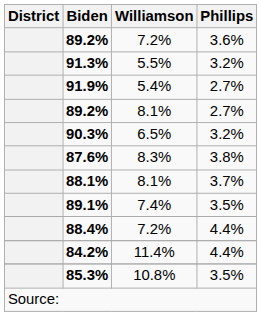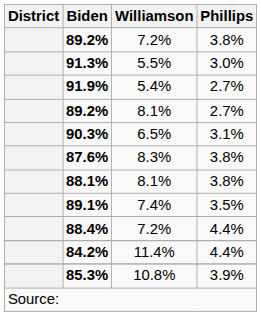 <table class="wikitable sortable">
 <tr>
 <th>District</th>
 <th>Biden</th>
 <th>Williamson</th>
 <th>Phillips</th>
 </tr>
 <tr align=center >
 <th></th>
 <td><strong>89.2%</strong></td>
 <td>7.2%</td>
-<td>3.6%</td>
+<td>3.8%</td>
 </tr>
 <tr align=center >
 <th></th>
 <td><strong>91.3%</strong></td>
 <td>5.5%</td>
-<td>3.2%</td>
+<td>3.0%</td>
 </tr>
 <tr align=center >
 <th></th>
 <td><strong>91.9%</strong></td>
 <td>5.4%</td>
 <td>2.7%</td>
 </tr>
 <tr align=center >
 <th></th>
 <td><strong>89.2%</strong></td>
 <td>8.1%</td>
 <td>2.7%</td>
 </tr>
 <tr align=center >
 <th></th>
 <td><strong>90.3%</strong></td>
 <td>6.5%</td>
-<td>3.2%</td>
+<td>3.1%</td>
 </tr>
 <tr align=center >
 <th></th>
 <td><strong>87.6%</strong></td>
 <td>8.3%</td>
 <td>3.8%</td>
 </tr>
 <tr align=center >
 <th></th>
 <td><strong>88.1%</strong></td>
 <td>8.1%</td>
-<td>3.7%</td>
+<td>3.8%</td>
 </tr>
 <tr align=center >
 <th></th>
 <td><strong>89.1%</strong></td>
 <td>7.4%</td>
 <td>3.5%</td>
 </tr>
 <tr>
 </tr>
 <tr align=center >
 <th></th>
 <td><strong>88.4%</strong></td>
 <td>7.2%</td>
 <td>4.4%</td>
 </tr>
 <tr>
 </tr>
 <tr align=center >
 <th></th>
 <td><strong>84.2%</strong></td>
 <td>11.4%</td>
 <td>4.4%</td>
 </tr>
 <tr>
 </tr>
 <tr align=center >
 <th></th>
 <td><strong>85.3%</strong></td>
 <td>10.8%</td>
-<td>3.5%</td>
+<td>3.9%</td>
 </tr>
 <tr>
 <td colspan="6" style="text-align:left;">Source: </td>
 </tr>
 </table>
